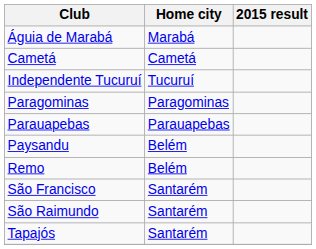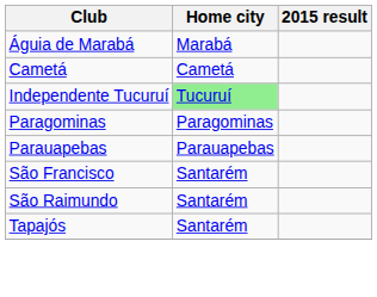 <table class="wikitable sortable">
 <tr>
 <th>Club</th>
 <th>Home city</th>
 <th>2015 result</th>
 </tr>
 <tr>
 <td><a href='#'>Águia de Marabá</a></td>
 <td><a href='#'>Marabá</a></td>
 <td></td>
 </tr>
 <tr>
 <td><a href='#'>Cametá</a></td>
 <td><a href='#'>Cametá</a></td>
 <td></td>
 </tr>
 <tr>
 <td><a href='#'>Independente Tucuruí</a></td>
-<td><a href='#'>Tucuruí</a></td>
+<td style="background: lightgreen;"><a href='#'>Tucuruí</a></td>
 <td></td>
 </tr>
 <tr>
 <td><a href='#'>Paragominas</a></td>
 <td><a href='#'>Paragominas</a></td>
 <td></td>
 </tr>
 <tr>
 <td><a href='#'>Parauapebas</a></td>
 <td><a href='#'>Parauapebas</a></td>
-<td></td>
-</tr>
-<tr>
-<td><a href='#'>Paysandu</a></td>
-<td><a href='#'>Belém</a></td>
-<td></td>
-</tr>
-<tr>
-<td><a href='#'>Remo</a></td>
-<td><a href='#'>Belém</a></td>
 <td></td>
 </tr>
 <tr>
 <td><a href='#'>São Francisco</a></td>
 <td><a href='#'>Santarém</a></td>
 <td></td>
 </tr>
 <tr>
 <td><a href='#'>São Raimundo</a></td>
 <td><a href='#'>Santarém</a></td>
 <td></td>
 </tr>
 <tr>
 <td><a href='#'>Tapajós</a></td>
 <td><a href='#'>Santarém</a></td>
 <td></td>
 </tr>
 <tr>
 </tr>
 </table>
